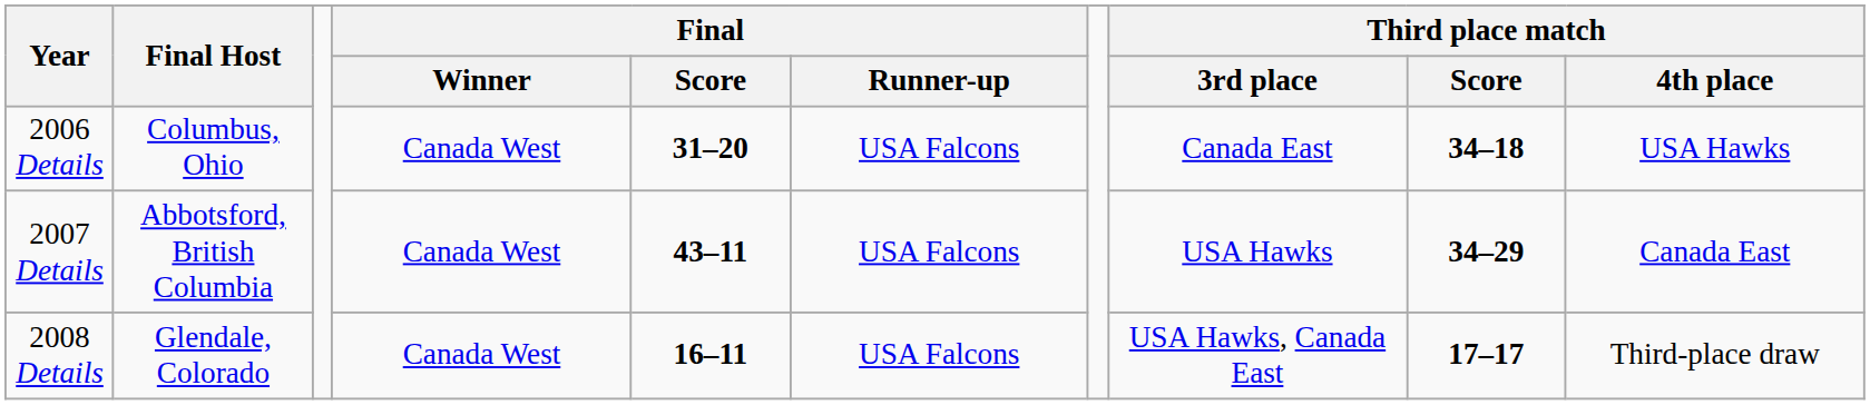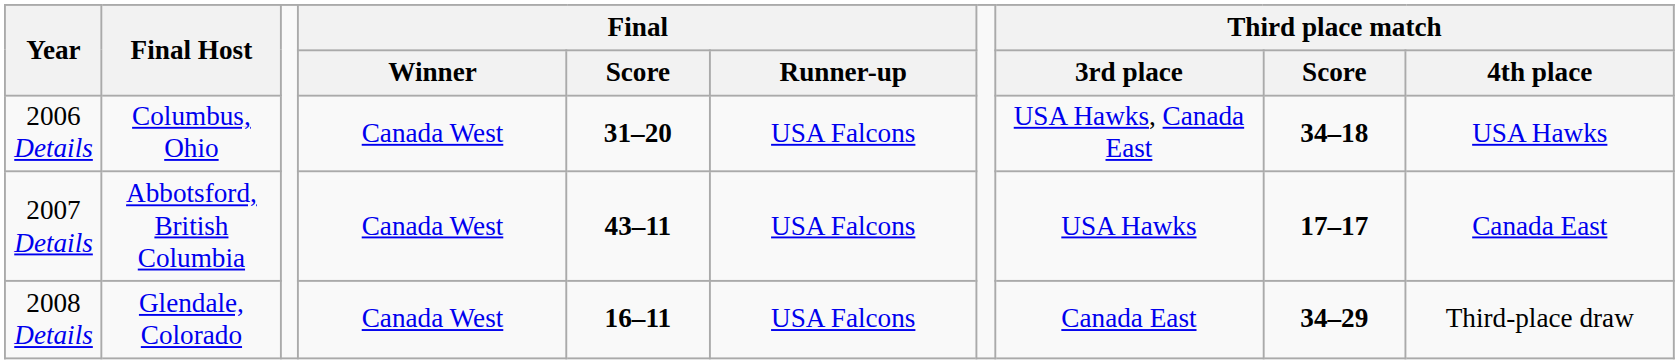 <table class="wikitable" style="font-size:90%; width: 100%; text-align: center;">
 <tr>
 <th rowspan=2 width=5%>Year</th>
 <th rowspan=2 width=10%>Final Host</th>
 <td width=1% rowspan=5></td>
 <th colspan=3>Final</th>
 <td width=1% rowspan=5></td>
 <th colspan=3>Third place match</th>
 </tr>
 <tr>
 <th width=15%>Winner</th>
 <th width=8%>Score</th>
 <th width=15%>Runner-up</th>
 <th width=15%>3rd place</th>
 <th width=8%>Score</th>
 <th width=15%>4th place</th>
 </tr>
 <tr>
 <td>2006 <br> <em><a href='#'>Details</a></em></td>
 <td><a href='#'>Columbus, Ohio</a></td>
 <td><a href='#'>Canada West</a></td>
 <td><strong>31–20</strong></td>
 <td><a href='#'>USA Falcons</a></td>
-<td><a href='#'>Canada East</a></td>
+<td><a href='#'>USA Hawks</a>, <a href='#'>Canada East</a></td>
 <td><strong>34–18</strong></td>
 <td><a href='#'>USA Hawks</a></td>
 </tr>
 <tr>
 <td>2007 <br> <em><a href='#'>Details</a></em></td>
 <td><a href='#'>Abbotsford, British Columbia</a></td>
 <td><a href='#'>Canada West</a></td>
 <td><strong>43–11</strong></td>
 <td><a href='#'>USA Falcons</a></td>
 <td><a href='#'>USA Hawks</a></td>
-<td><strong>34–29</strong></td>
+<td><strong>17–17</strong></td>
 <td><a href='#'>Canada East</a></td>
 </tr>
 <tr>
 <td>2008 <br> <em><a href='#'>Details</a></em></td>
 <td><a href='#'>Glendale, Colorado</a></td>
 <td><a href='#'>Canada West</a></td>
 <td><strong>16–11</strong></td>
 <td><a href='#'>USA Falcons</a></td>
-<td><a href='#'>USA Hawks</a>, <a href='#'>Canada East</a></td>
-<td><strong>17–17</strong></td>
+<td><a href='#'>Canada East</a></td>
+<td><strong>34–29</strong></td>
 <td>Third-place draw</td>
 </tr>
 </table>
